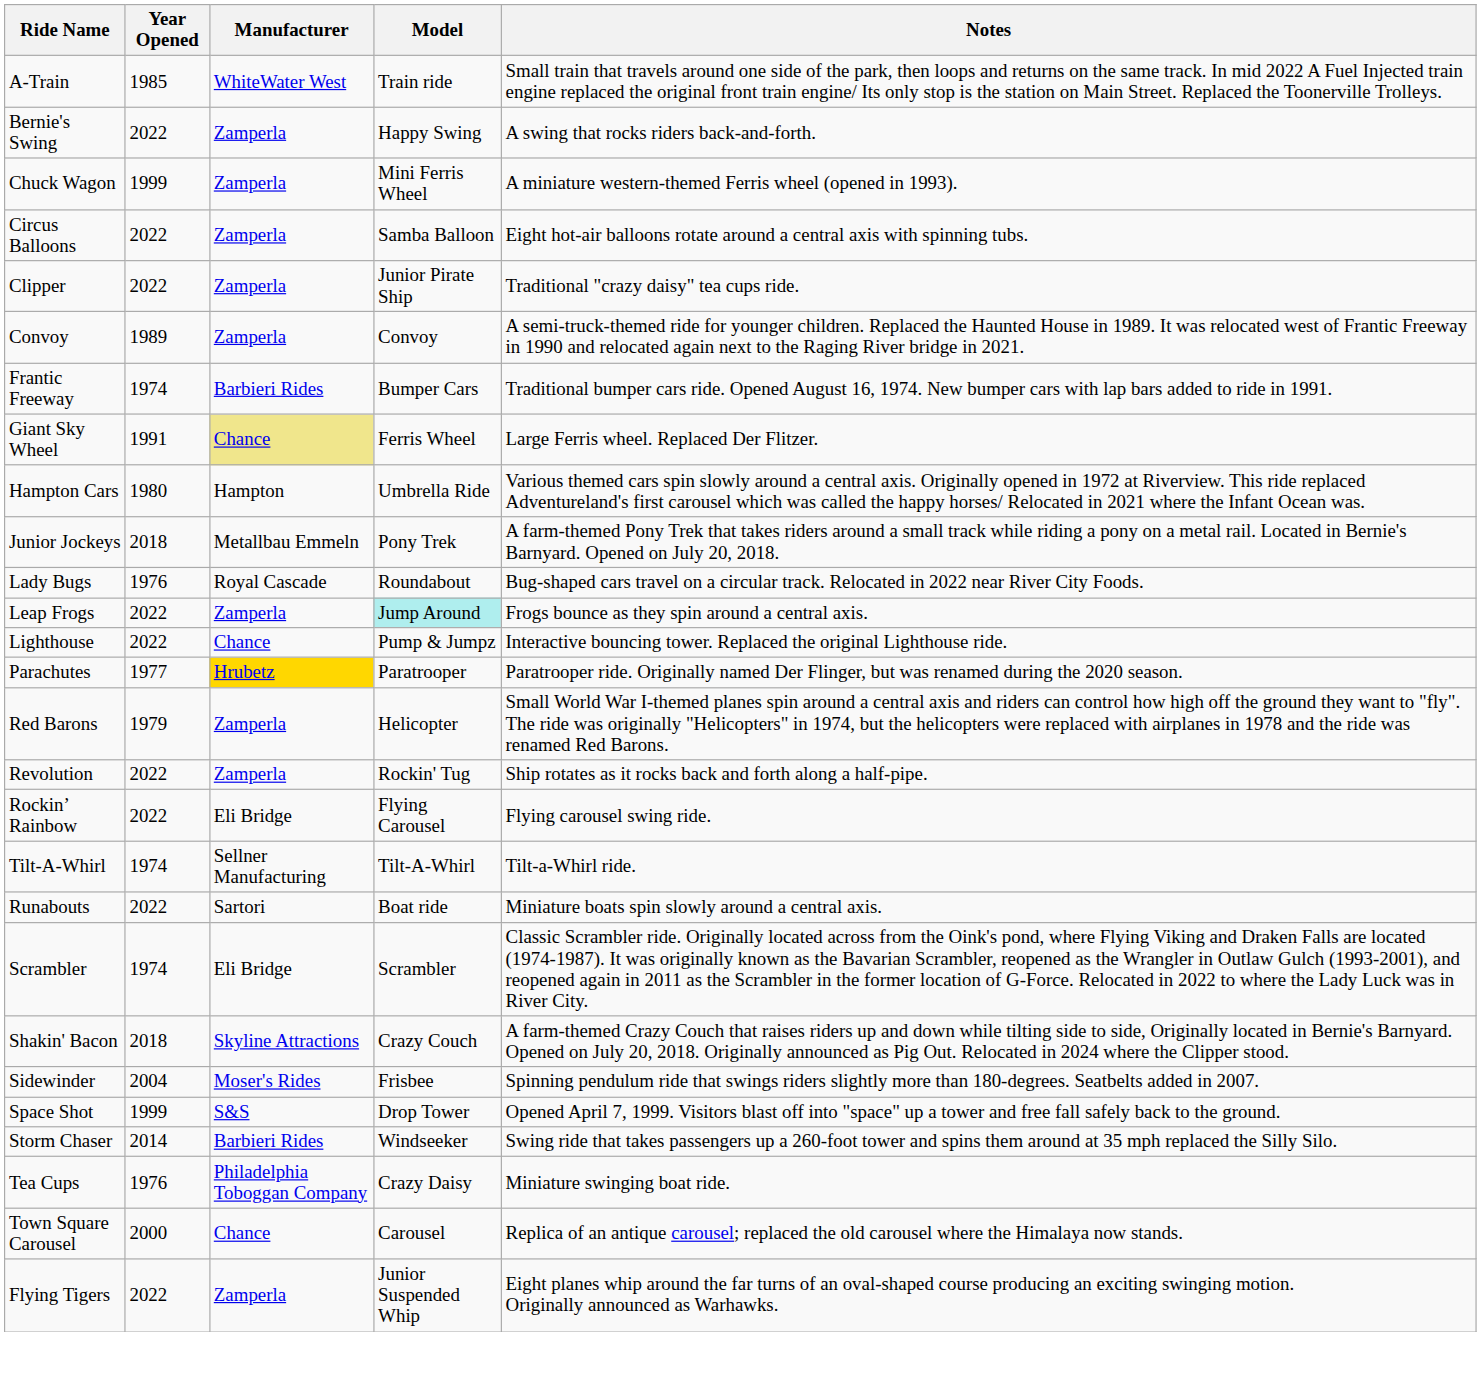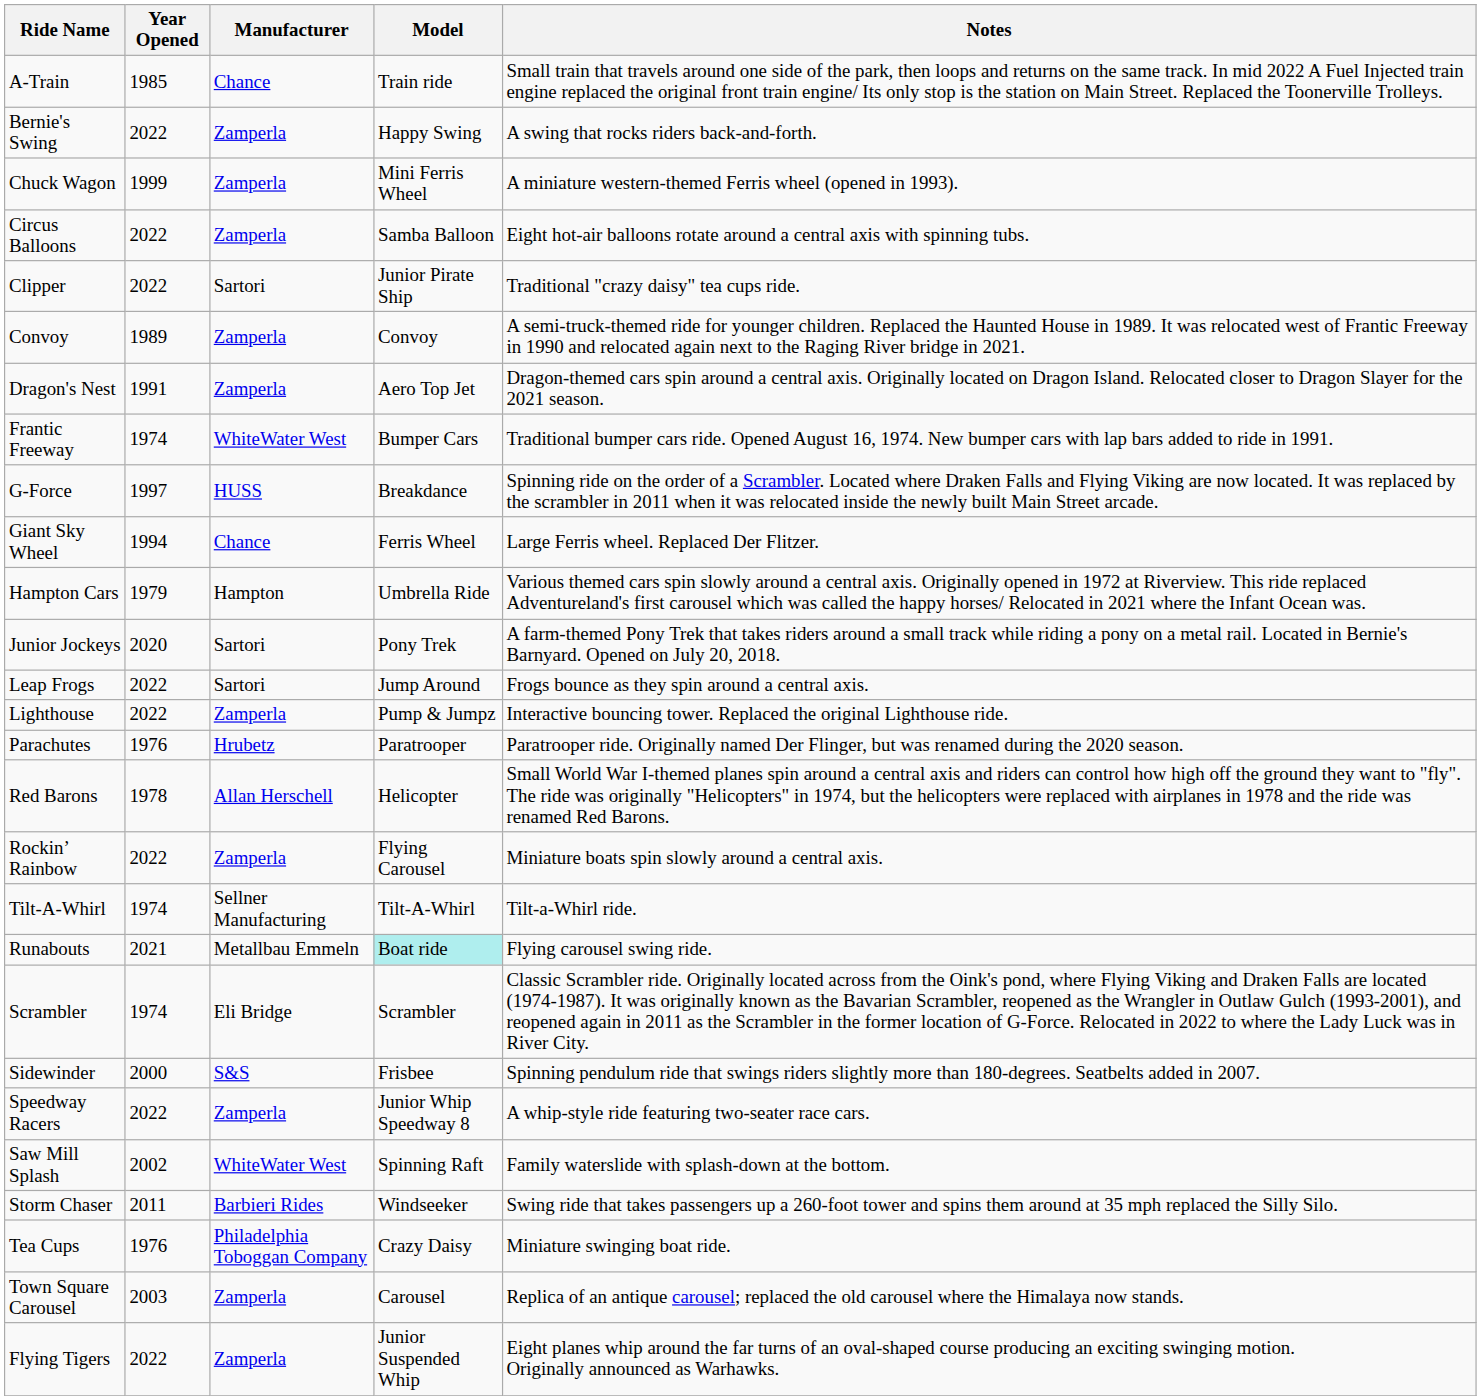 <table class='wikitable sortable'>
 <tr>
 <th>Ride Name</th>
 <th>Year Opened</th>
 <th>Manufacturer</th>
 <th>Model</th>
 <th>Notes</th>
 </tr>
 <tr>
 <td>A-Train</td>
 <td>1985</td>
-<td><a href='#'>WhiteWater West</a></td>
+<td><a href='#'>Chance</a></td>
 <td>Train ride</td>
 <td>Small train that travels around one side of the park, then loops and returns on the same track. In mid 2022 A Fuel Injected train engine replaced the original front train engine/ Its only stop is the station on Main Street. Replaced the Toonerville Trolleys.</td>
 </tr>
 <tr>
 <td>Bernie's Swing</td>
 <td>2022</td>
 <td><a href='#'>Zamperla</a></td>
 <td>Happy Swing</td>
 <td>A swing that rocks riders back-and-forth.</td>
 </tr>
 <tr>
 <td>Chuck Wagon</td>
 <td>1999</td>
 <td><a href='#'>Zamperla</a></td>
 <td>Mini Ferris Wheel</td>
 <td>A miniature western-themed Ferris wheel (opened in 1993).</td>
 </tr>
 <tr>
 <td>Circus Balloons</td>
 <td>2022</td>
 <td><a href='#'>Zamperla</a></td>
 <td>Samba Balloon</td>
 <td>Eight hot-air balloons rotate around a central axis with spinning tubs.</td>
 </tr>
 <tr>
 <td>Clipper</td>
 <td>2022</td>
-<td><a href='#'>Zamperla</a></td>
+<td>Sartori</td>
 <td>Junior Pirate Ship</td>
 <td>Traditional "crazy daisy" tea cups ride.</td>
 </tr>
 <tr>
 <td>Convoy</td>
 <td>1989</td>
 <td><a href='#'>Zamperla</a></td>
 <td>Convoy</td>
 <td>A semi-truck-themed ride for younger children. Replaced the Haunted House in 1989. It was relocated west of Frantic Freeway in 1990 and relocated again next to the Raging River bridge in 2021.</td>
 </tr>
 <tr>
+<td>Dragon's Nest</td>
+<td>1991</td>
+<td><a href='#'>Zamperla</a></td>
+<td>Aero Top Jet</td>
+<td>Dragon-themed cars spin around a central axis. Originally located on Dragon Island. Relocated closer to Dragon Slayer for the 2021 season.</td>
+</tr>
+<tr>
 <td>Frantic Freeway</td>
 <td>1974</td>
-<td><a href='#'>Barbieri Rides</a></td>
+<td><a href='#'>WhiteWater West</a></td>
 <td>Bumper Cars</td>
 <td>Traditional bumper cars ride. Opened August 16, 1974. New bumper cars with lap bars added to ride in 1991.</td>
 </tr>
 <tr>
+<td>G-Force</td>
+<td>1997</td>
+<td><a href='#'>HUSS</a></td>
+<td>Breakdance</td>
+<td>Spinning ride on the order of a <a href='#'>Scrambler</a>. Located where Draken Falls and Flying Viking are now located. It was replaced by the scrambler in 2011 when it was relocated inside the newly built Main Street arcade.</td>
+</tr>
+<tr>
 <td>Giant Sky Wheel</td>
-<td>1991</td>
-<td style="background: khaki;"><a href='#'>Chance</a></td>
+<td>1994</td>
+<td><a href='#'>Chance</a></td>
 <td>Ferris Wheel</td>
 <td>Large Ferris wheel. Replaced Der Flitzer.</td>
 </tr>
 <tr>
 <td>Hampton Cars</td>
-<td>1980</td>
+<td>1979</td>
 <td>Hampton</td>
 <td>Umbrella Ride</td>
 <td>Various themed cars spin slowly around a central axis. Originally opened in 1972 at Riverview. This ride replaced Adventureland's first carousel which was called the happy horses/ Relocated in 2021 where the Infant Ocean was.</td>
 </tr>
 <tr>
 <td>Junior Jockeys</td>
-<td>2018</td>
-<td>Metallbau Emmeln</td>
+<td>2020</td>
+<td>Sartori</td>
 <td>Pony Trek</td>
 <td>A farm-themed Pony Trek that takes riders around a small track while riding a pony on a metal rail. Located in Bernie's Barnyard. Opened on July 20, 2018.</td>
 </tr>
 <tr>
-<td>Lady Bugs</td>
-<td>1976</td>
-<td>Royal Cascade</td>
-<td>Roundabout</td>
-<td>Bug-shaped cars travel on a circular track. Relocated in 2022 near River City Foods.</td>
-</tr>
-<tr>
 <td>Leap Frogs</td>
 <td>2022</td>
-<td><a href='#'>Zamperla</a></td>
-<td style="background: paleturquoise;">Jump Around</td>
+<td>Sartori</td>
+<td>Jump Around</td>
 <td>Frogs bounce as they spin around a central axis.</td>
 </tr>
 <tr>
 <td>Lighthouse</td>
 <td>2022</td>
-<td><a href='#'>Chance</a></td>
+<td><a href='#'>Zamperla</a></td>
 <td>Pump & Jumpz</td>
 <td>Interactive bouncing tower. Replaced the original Lighthouse ride.</td>
 </tr>
 <tr>
 <td>Parachutes</td>
-<td>1977</td>
-<td style="background: gold;"><a href='#'>Hrubetz</a></td>
+<td>1976</td>
+<td><a href='#'>Hrubetz</a></td>
 <td>Paratrooper</td>
 <td>Paratrooper ride. Originally named Der Flinger, but was renamed during the 2020 season.</td>
 </tr>
 <tr>
 <td>Red Barons</td>
-<td>1979</td>
-<td><a href='#'>Zamperla</a></td>
+<td>1978</td>
+<td><a href='#'>Allan Herschell</a></td>
 <td>Helicopter</td>
 <td>Small World War I-themed planes spin around a central axis and riders can control how high off the ground they want to "fly". The ride was originally "Helicopters" in 1974, but the helicopters were replaced with airplanes in 1978 and the ride was renamed Red Barons.</td>
 </tr>
 <tr>
-<td>Revolution</td>
+<td>Rockin’ Rainbow</td>
 <td>2022</td>
 <td><a href='#'>Zamperla</a></td>
-<td>Rockin' Tug</td>
-<td>Ship rotates as it rocks back and forth along a half-pipe.</td>
-</tr>
-<tr>
-<td>Rockin’ Rainbow</td>
-<td>2022</td>
-<td>Eli Bridge</td>
 <td>Flying Carousel</td>
-<td>Flying carousel swing ride.</td>
+<td>Miniature boats spin slowly around a central axis.</td>
 </tr>
 <tr>
 <td>Tilt-A-Whirl</td>
 <td>1974</td>
 <td>Sellner Manufacturing</td>
 <td>Tilt-A-Whirl</td>
 <td>Tilt-a-Whirl ride.</td>
 </tr>
 <tr>
 <td>Runabouts</td>
-<td>2022</td>
-<td>Sartori</td>
-<td>Boat ride</td>
-<td>Miniature boats spin slowly around a central axis.</td>
+<td>2021</td>
+<td>Metallbau Emmeln</td>
+<td style="background: paleturquoise;">Boat ride</td>
+<td>Flying carousel swing ride.</td>
 </tr>
 <tr>
 <td>Scrambler</td>
 <td>1974</td>
 <td>Eli Bridge</td>
 <td>Scrambler</td>
 <td>Classic Scrambler ride. Originally located across from the Oink's pond, where Flying Viking and Draken Falls are located (1974-1987). It was originally known as the Bavarian Scrambler, reopened as the Wrangler in Outlaw Gulch (1993-2001), and reopened again in 2011 as the Scrambler in the former location of G-Force. Relocated in 2022 to where the Lady Luck was in River City.</td>
 </tr>
 <tr>
-<td>Shakin' Bacon</td>
-<td>2018</td>
-<td><a href='#'>Skyline Attractions</a></td>
-<td>Crazy Couch</td>
-<td>A farm-themed Crazy Couch that raises riders up and down while tilting  side to side, Originally located in Bernie's Barnyard. Opened on July 20, 2018. Originally announced as Pig Out. Relocated in 2024 where the Clipper stood.</td>
-</tr>
-<tr>
 <td>Sidewinder</td>
-<td>2004</td>
-<td><a href='#'>Moser's Rides</a></td>
+<td>2000</td>
+<td><a href='#'>S&S</a></td>
 <td>Frisbee</td>
 <td>Spinning pendulum ride that swings riders slightly more than 180-degrees. Seatbelts added in 2007.</td>
 </tr>
 <tr>
-<td>Space Shot</td>
-<td>1999</td>
-<td><a href='#'>S&S</a></td>
-<td>Drop Tower</td>
-<td>Opened April 7, 1999. Visitors blast off into "space" up a  tower and free fall safely back to the ground.</td>
+<td>Speedway Racers</td>
+<td>2022</td>
+<td><a href='#'>Zamperla</a></td>
+<td>Junior Whip Speedway 8</td>
+<td>A whip-style ride featuring two-seater race cars.</td>
+</tr>
+<tr>
+<td>Saw Mill Splash</td>
+<td>2002</td>
+<td><a href='#'>WhiteWater West</a></td>
+<td>Spinning Raft</td>
+<td>Family waterslide with splash-down at the bottom.</td>
 </tr>
 <tr>
 <td>Storm Chaser</td>
-<td>2014</td>
+<td>2011</td>
 <td><a href='#'>Barbieri Rides</a></td>
 <td>Windseeker</td>
 <td>Swing ride that takes passengers up a 260-foot tower and spins them around at 35 mph replaced the Silly Silo.</td>
 </tr>
 <tr>
 <td>Tea Cups</td>
 <td>1976</td>
 <td><a href='#'>Philadelphia Toboggan Company</a></td>
 <td>Crazy Daisy</td>
 <td>Miniature swinging boat ride.</td>
 </tr>
 <tr>
 <td>Town Square Carousel</td>
-<td>2000</td>
-<td><a href='#'>Chance</a></td>
+<td>2003</td>
+<td><a href='#'>Zamperla</a></td>
 <td>Carousel</td>
 <td>Replica of an antique <a href='#'>carousel</a>; replaced the old carousel where the Himalaya now stands.</td>
 </tr>
 <tr>
 <td>Flying Tigers</td>
 <td>2022</td>
 <td><a href='#'>Zamperla</a></td>
 <td>Junior Suspended Whip</td>
 <td>Eight planes whip around the far turns of an oval-shaped course producing an exciting swinging motion.<br>Originally announced as Warhawks.</td>
 </tr>
 </table>
